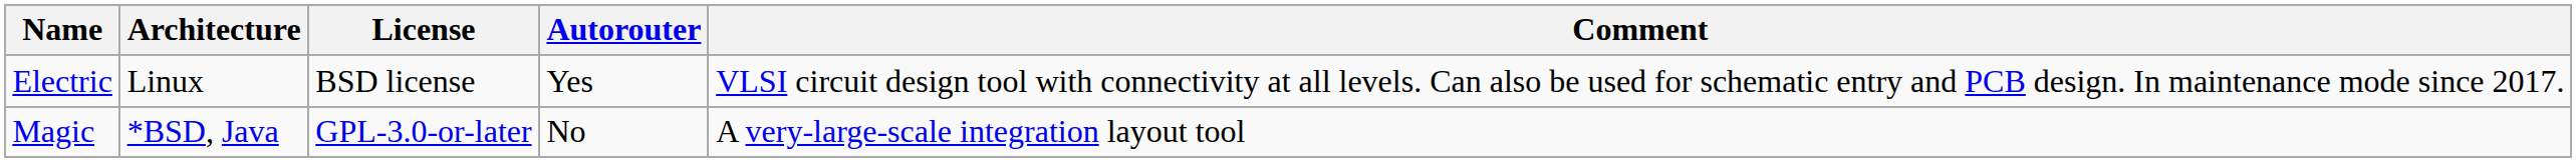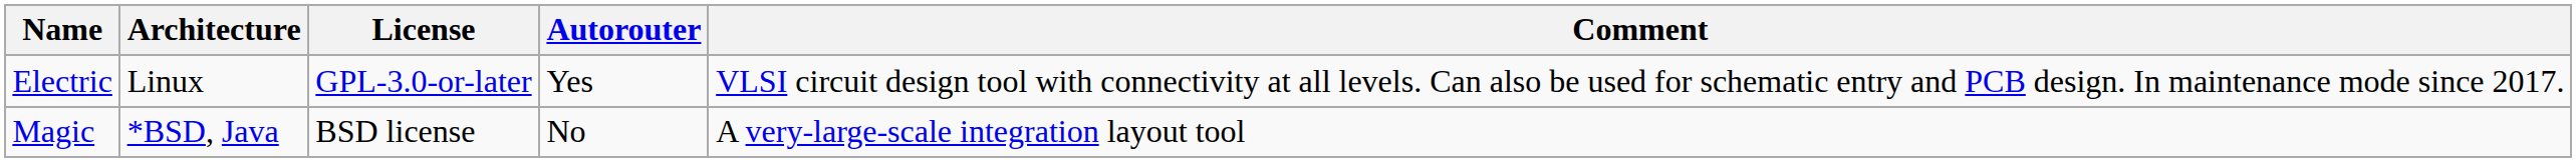 <table class="wikitable sortable">
 <tr>
 <th>Name</th>
 <th>Architecture</th>
 <th>License</th>
 <th><a href='#'>Autorouter</a></th>
 <th>Comment</th>
 </tr>
 <tr>
 <td><a href='#'>Electric</a></td>
 <td>Linux</td>
-<td>BSD license</td>
+<td><a href='#'>GPL-3.0-or-later</a></td>
 <td>Yes</td>
 <td><a href='#'>VLSI</a> circuit design tool with connectivity at all levels. Can also be used for schematic entry and <a href='#'>PCB</a> design. In maintenance mode since 2017.</td>
 </tr>
 <tr>
 <td><a href='#'>Magic</a></td>
 <td><a href='#'>*BSD</a>, <a href='#'>Java</a></td>
-<td><a href='#'>GPL-3.0-or-later</a></td>
+<td>BSD license</td>
 <td>No</td>
 <td>A <a href='#'>very-large-scale integration</a> layout tool</td>
 </tr>
 <tr>
 </tr>
 </table>
